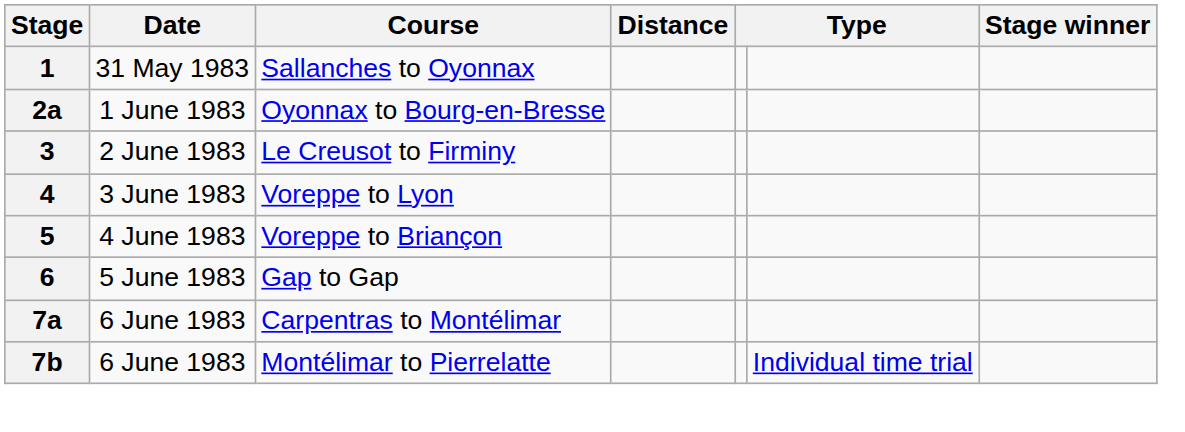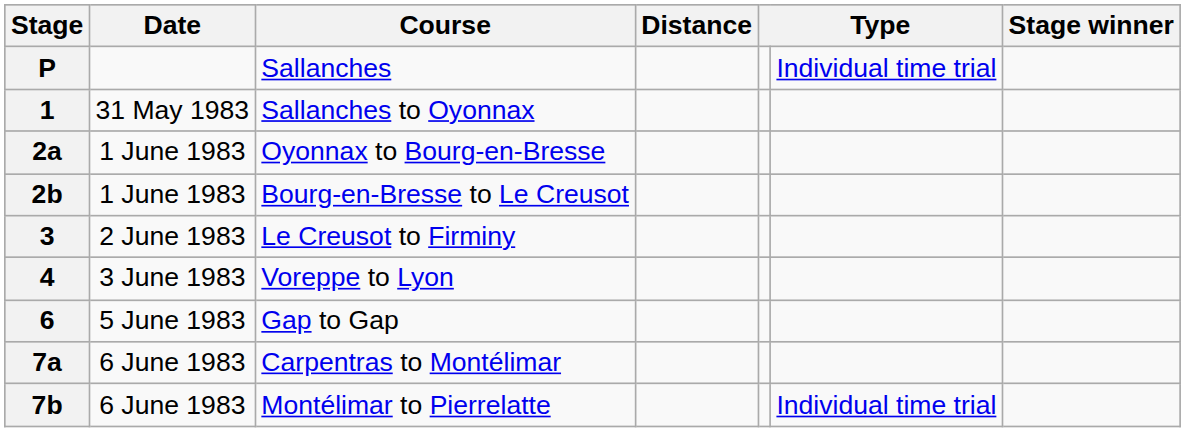 <table class="wikitable">
 <tr>
 <th scope="col">Stage</th>
 <th scope="col">Date</th>
 <th scope="col">Course</th>
 <th scope="col">Distance</th>
 <th scope="col" colspan="2">Type</th>
 <th scope="col">Stage winner</th>
+</tr>
+<tr>
+<th scope="row" style="text-align:center;">P</th>
+<td style="text-align:center;"></td>
+<td><a href='#'>Sallanches</a></td>
+<td style="text-align:center;"></td>
+<td></td>
+<td><a href='#'>Individual time trial</a></td>
+<td></td>
 </tr>
 <tr>
 <th scope="row" style="text-align:center;">1</th>
 <td style="text-align:center;">31 May 1983</td>
 <td><a href='#'>Sallanches</a> to <a href='#'>Oyonnax</a></td>
 <td style="text-align:center;"></td>
 <td></td>
 <td></td>
 <td></td>
 </tr>
 <tr>
 <th scope="row" style="text-align:center;">2a</th>
 <td style="text-align:center;">1 June 1983</td>
 <td><a href='#'>Oyonnax</a> to <a href='#'>Bourg-en-Bresse</a></td>
 <td style="text-align:center;"></td>
 <td></td>
 <td></td>
 <td></td>
 </tr>
 <tr>
+<th scope="row" style="text-align:center;">2b</th>
+<td style="text-align:center;">1 June 1983</td>
+<td><a href='#'>Bourg-en-Bresse</a> to <a href='#'>Le Creusot</a></td>
+<td style="text-align:center;"></td>
+<td></td>
+<td></td>
+<td></td>
+</tr>
+<tr>
 <th scope="row" style="text-align:center;">3</th>
 <td style="text-align:center;">2 June 1983</td>
 <td><a href='#'>Le Creusot</a> to <a href='#'>Firminy</a></td>
 <td style="text-align:center;"></td>
 <td></td>
 <td></td>
 <td></td>
 </tr>
 <tr>
 <th scope="row" style="text-align:center;">4</th>
 <td style="text-align:center;">3 June 1983</td>
 <td><a href='#'>Voreppe</a> to <a href='#'>Lyon</a></td>
-<td style="text-align:center;"></td>
-<td></td>
-<td></td>
-<td></td>
-</tr>
-<tr>
-<th scope="row" style="text-align:center;">5</th>
-<td style="text-align:center;">4 June 1983</td>
-<td><a href='#'>Voreppe</a> to <a href='#'>Briançon</a></td>
 <td style="text-align:center;"></td>
 <td></td>
 <td></td>
 <td></td>
 </tr>
 <tr>
 <th scope="row" style="text-align:center;">6</th>
 <td style="text-align:center;">5 June 1983</td>
 <td><a href='#'>Gap</a> to Gap</td>
 <td style="text-align:center;"></td>
 <td></td>
 <td></td>
 <td></td>
 </tr>
 <tr>
 <th scope="row" style="text-align:center;">7a</th>
 <td style="text-align:center;">6 June 1983</td>
 <td><a href='#'>Carpentras</a> to <a href='#'>Montélimar</a></td>
 <td style="text-align:center;"></td>
 <td></td>
 <td></td>
 <td></td>
 </tr>
 <tr>
 <th scope="row" style="text-align:center;">7b</th>
 <td style="text-align:center;">6 June 1983</td>
 <td><a href='#'>Montélimar</a> to <a href='#'>Pierrelatte</a></td>
 <td style="text-align:center;"></td>
 <td></td>
 <td><a href='#'>Individual time trial</a></td>
 <td></td>
 </tr>
 </table>
